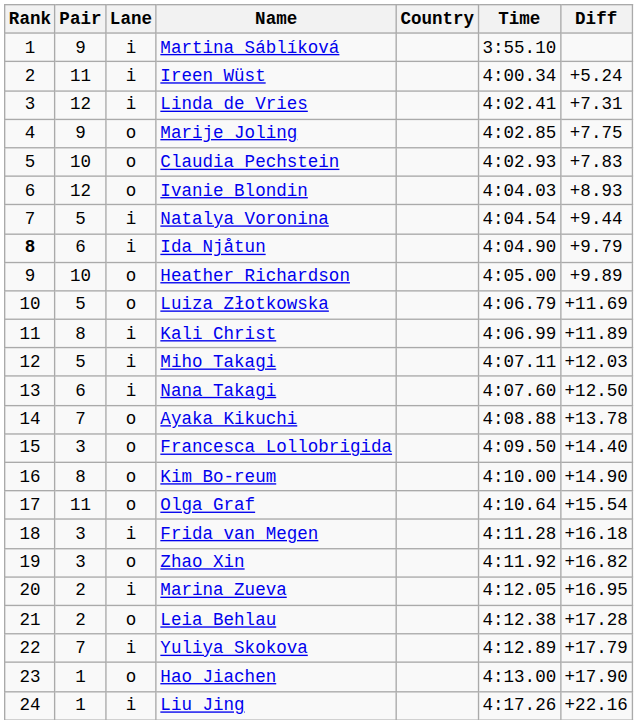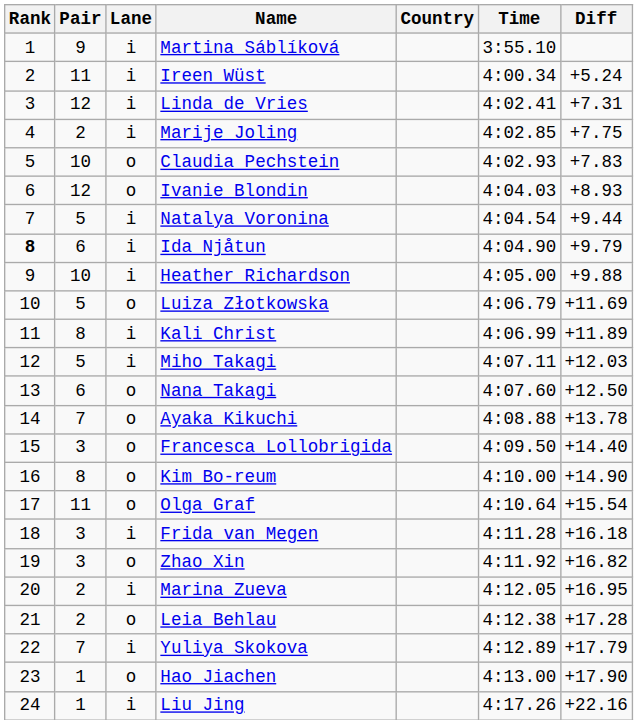 <table class="wikitable sortable" style="text-align:center">
 <tr>
 <th>Rank</th>
 <th>Pair</th>
 <th>Lane</th>
 <th>Name</th>
 <th>Country</th>
 <th>Time</th>
 <th>Diff</th>
 </tr>
 <tr>
 <td>1</td>
 <td>9</td>
 <td>i</td>
 <td align=left><a href='#'>Martina Sáblíková</a></td>
 <td align=left></td>
 <td>3:55.10</td>
 <td></td>
 </tr>
 <tr>
 <td>2</td>
 <td>11</td>
 <td>i</td>
 <td align=left><a href='#'>Ireen Wüst</a></td>
 <td align=left></td>
 <td>4:00.34</td>
 <td>+5.24</td>
 </tr>
 <tr>
 <td>3</td>
 <td>12</td>
 <td>i</td>
 <td align=left><a href='#'>Linda de Vries</a></td>
 <td align=left></td>
 <td>4:02.41</td>
 <td>+7.31</td>
 </tr>
 <tr>
 <td>4</td>
-<td>9</td>
-<td>o</td>
+<td>2</td>
+<td>i</td>
 <td align=left><a href='#'>Marije Joling</a></td>
 <td align=left></td>
 <td>4:02.85</td>
 <td>+7.75</td>
 </tr>
 <tr>
 <td>5</td>
 <td>10</td>
 <td>o</td>
 <td align=left><a href='#'>Claudia Pechstein</a></td>
 <td align=left></td>
 <td>4:02.93</td>
 <td>+7.83</td>
 </tr>
 <tr>
 <td>6</td>
 <td>12</td>
 <td>o</td>
 <td align=left><a href='#'>Ivanie Blondin</a></td>
 <td align=left></td>
 <td>4:04.03</td>
 <td>+8.93</td>
 </tr>
 <tr>
 <td>7</td>
 <td>5</td>
 <td>i</td>
 <td align=left><a href='#'>Natalya Voronina</a></td>
 <td align=left></td>
 <td>4:04.54</td>
 <td>+9.44</td>
 </tr>
 <tr>
 <td><strong>8</strong></td>
 <td>6</td>
 <td>i</td>
 <td align=left><a href='#'>Ida Njåtun</a></td>
 <td align=left></td>
 <td>4:04.90</td>
 <td>+9.79</td>
 </tr>
 <tr>
 <td>9</td>
 <td>10</td>
-<td>o</td>
+<td>i</td>
 <td align=left><a href='#'>Heather Richardson</a></td>
 <td align=left></td>
 <td>4:05.00</td>
-<td>+9.89</td>
+<td>+9.88</td>
 </tr>
 <tr>
 <td>10</td>
 <td>5</td>
 <td>o</td>
 <td align=left><a href='#'>Luiza Złotkowska</a></td>
 <td align=left></td>
 <td>4:06.79</td>
 <td>+11.69</td>
 </tr>
 <tr>
 <td>11</td>
 <td>8</td>
 <td>i</td>
 <td align=left><a href='#'>Kali Christ</a></td>
 <td align=left></td>
 <td>4:06.99</td>
 <td>+11.89</td>
 </tr>
 <tr>
 <td>12</td>
 <td>5</td>
 <td>i</td>
 <td align=left><a href='#'>Miho Takagi</a></td>
 <td align=left></td>
 <td>4:07.11</td>
 <td>+12.03</td>
 </tr>
 <tr>
 <td>13</td>
 <td>6</td>
-<td>i</td>
+<td>o</td>
 <td align=left><a href='#'>Nana Takagi</a></td>
 <td align=left></td>
 <td>4:07.60</td>
 <td>+12.50</td>
 </tr>
 <tr>
 <td>14</td>
 <td>7</td>
 <td>o</td>
 <td align=left><a href='#'>Ayaka Kikuchi</a></td>
 <td align=left></td>
 <td>4:08.88</td>
 <td>+13.78</td>
 </tr>
 <tr>
 <td>15</td>
 <td>3</td>
 <td>o</td>
 <td align=left><a href='#'>Francesca Lollobrigida</a></td>
 <td align=left></td>
 <td>4:09.50</td>
 <td>+14.40</td>
 </tr>
 <tr>
 <td>16</td>
 <td>8</td>
 <td>o</td>
 <td align=left><a href='#'>Kim Bo-reum</a></td>
 <td align=left></td>
 <td>4:10.00</td>
 <td>+14.90</td>
 </tr>
 <tr>
 <td>17</td>
 <td>11</td>
 <td>o</td>
 <td align=left><a href='#'>Olga Graf</a></td>
 <td align=left></td>
 <td>4:10.64</td>
 <td>+15.54</td>
 </tr>
 <tr>
 <td>18</td>
 <td>3</td>
 <td>i</td>
 <td align=left><a href='#'>Frida van Megen</a></td>
 <td align=left></td>
 <td>4:11.28</td>
 <td>+16.18</td>
 </tr>
 <tr>
 <td>19</td>
 <td>3</td>
 <td>o</td>
 <td align=left><a href='#'>Zhao Xin</a></td>
 <td align=left></td>
 <td>4:11.92</td>
 <td>+16.82</td>
 </tr>
 <tr>
 <td>20</td>
 <td>2</td>
 <td>i</td>
 <td align=left><a href='#'>Marina Zueva</a></td>
 <td align=left></td>
 <td>4:12.05</td>
 <td>+16.95</td>
 </tr>
 <tr>
 <td>21</td>
 <td>2</td>
 <td>o</td>
 <td align=left><a href='#'>Leia Behlau</a></td>
 <td align=left></td>
 <td>4:12.38</td>
 <td>+17.28</td>
 </tr>
 <tr>
 <td>22</td>
 <td>7</td>
 <td>i</td>
 <td align=left><a href='#'>Yuliya Skokova</a></td>
 <td align=left></td>
 <td>4:12.89</td>
 <td>+17.79</td>
 </tr>
 <tr>
 <td>23</td>
 <td>1</td>
 <td>o</td>
 <td align=left><a href='#'>Hao Jiachen</a></td>
 <td align=left></td>
 <td>4:13.00</td>
 <td>+17.90</td>
 </tr>
 <tr>
 <td>24</td>
 <td>1</td>
 <td>i</td>
 <td align=left><a href='#'>Liu Jing</a></td>
 <td align=left></td>
 <td>4:17.26</td>
 <td>+22.16</td>
 </tr>
 </table>
